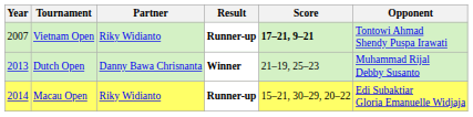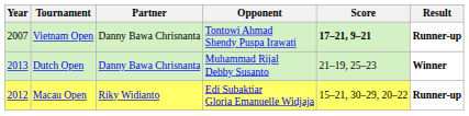 <table class="sortable wikitable" style="font-size: 90%;">
 <tr>
 <th>Year</th>
 <th>Tournament</th>
 <th>Partner</th>
+<th>Opponent</th>
+<th>Score</th>
 <th>Result</th>
-<th>Score</th>
-<th>Opponent</th>
 </tr>
 <tr style="background:#D4F1C5">
 <td align="center">2007</td>
 <td align="left"><a href='#'>Vietnam Open</a></td>
-<td align="left"> <a href='#'>Riky Widianto</a></td>
+<td align="left"> Danny Bawa Chrisnanta</td>
+<td align="left"> <a href='#'>Tontowi Ahmad</a><br> <a href='#'>Shendy Puspa Irawati</a></td>
+<td align="left"><strong>17–21, 9–21</strong></td>
 <td style="text-align:left; background:white"> <strong>Runner-up</strong></td>
-<td align="left"><strong>17–21, 9–21</strong></td>
-<td align="left"> <a href='#'>Tontowi Ahmad</a><br> <a href='#'>Shendy Puspa Irawati</a></td>
 </tr>
 <tr style="background:#D4F1C5">
 <td align="center"><a href='#'>2013</a></td>
 <td align="left"><a href='#'>Dutch Open</a></td>
 <td align="left"> <a href='#'>Danny Bawa Chrisnanta</a></td>
+<td align="left"> <a href='#'>Muhammad Rijal</a><br> <a href='#'>Debby Susanto</a></td>
+<td align="left">21–19, 25–23</td>
 <td style="text-align:left; background:white"> <strong>Winner</strong></td>
-<td align="left">21–19, 25–23</td>
-<td align="left"> <a href='#'>Muhammad Rijal</a><br> <a href='#'>Debby Susanto</a></td>
 </tr>
 <tr style="background:#FFFF67">
-<td align="center"><a href='#'>2014</a></td>
+<td align="center"><a href='#'>2012</a></td>
 <td align="left"><a href='#'>Macau Open</a></td>
 <td align="left"> <a href='#'>Riky Widianto</a></td>
+<td align="left"> <a href='#'>Edi Subaktiar</a><br> <a href='#'>Gloria Emanuelle Widjaja</a></td>
+<td align="left">15–21, 30–29, 20–22</td>
 <td style="text-align:left; background:white"> <strong>Runner-up</strong></td>
-<td align="left">15–21, 30–29, 20–22</td>
-<td align="left"> <a href='#'>Edi Subaktiar</a><br> <a href='#'>Gloria Emanuelle Widjaja</a></td>
 </tr>
 </table>
